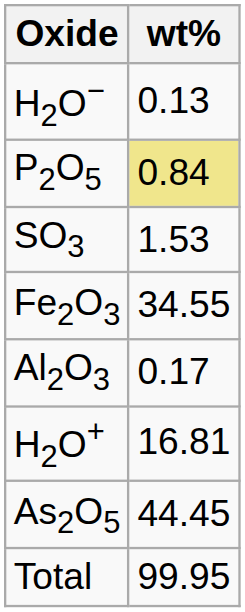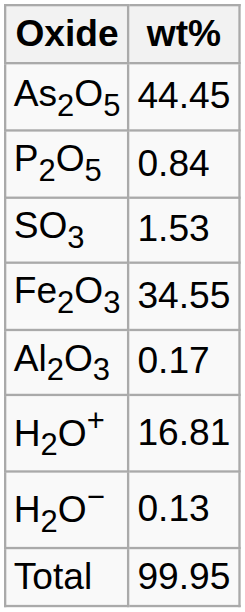 <table class="wikitable">
 <tr>
 <th>Oxide</th>
 <th>wt%</th>
 </tr>
 <tr>
-<td>H<sub>2</sub>O<sup>−</sup></td>
-<td>0.13</td>
+<td>As<sub>2</sub>O<sub>5</sub></td>
+<td>44.45</td>
 </tr>
 <tr>
 <td>P<sub>2</sub>O<sub>5</sub></td>
-<td style="background: khaki;">0.84</td>
+<td>0.84</td>
 </tr>
 <tr>
 <td>SO<sub>3</sub></td>
 <td>1.53</td>
 </tr>
 <tr>
 <td>Fe<sub>2</sub>O<sub>3</sub></td>
 <td>34.55</td>
 </tr>
 <tr>
 <td>Al<sub>2</sub>O<sub>3</sub></td>
 <td>0.17</td>
 </tr>
 <tr>
 <td>H<sub>2</sub>O<sup>+</sup></td>
 <td>16.81</td>
 </tr>
 <tr>
-<td>As<sub>2</sub>O<sub>5</sub></td>
-<td>44.45</td>
+<td>H<sub>2</sub>O<sup>−</sup></td>
+<td>0.13</td>
 </tr>
 <tr>
 <td>Total</td>
 <td>99.95</td>
 </tr>
 </table>
